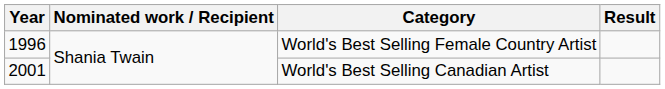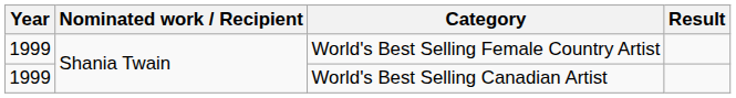 <table class="wikitable">
 <tr>
 <th>Year</th>
 <th>Nominated work / Recipient</th>
 <th>Category</th>
 <th>Result</th>
 </tr>
 <tr>
-<td rowspan="1">1996</td>
+<td rowspan="1">1999</td>
 <td rowspan="2">Shania Twain</td>
 <td>World's Best Selling Female Country Artist</td>
 <td></td>
 </tr>
 <tr>
-<td rowspan="1">2001</td>
+<td rowspan="1">1999</td>
 <td>World's Best Selling Canadian Artist</td>
 <td></td>
 </tr>
 </table>
